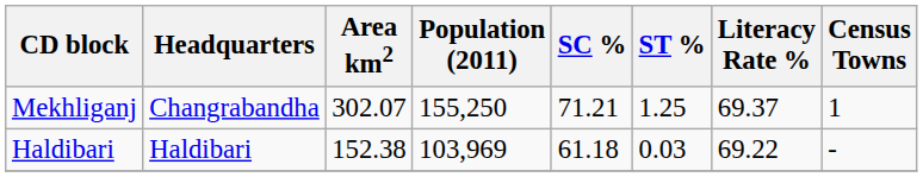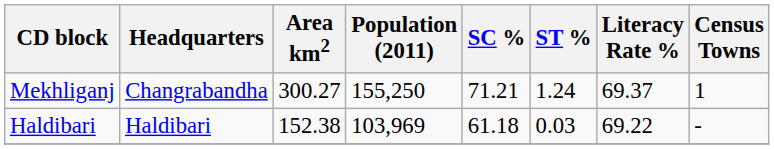 <table class="wikitable sortable">
 <tr>
 <th>CD block</th>
 <th>Headquarters</th>
 <th>Area<br>km<sup>2</sup></th>
 <th>Population<br>(2011)</th>
 <th><a href='#'>SC</a> %</th>
 <th><a href='#'>ST</a> %</th>
 <th>Literacy<br> Rate %</th>
 <th>Census<br>Towns</th>
 </tr>
 <tr>
 <td><a href='#'>Mekhliganj</a></td>
 <td><a href='#'>Changrabandha</a></td>
-<td>302.07</td>
+<td>300.27</td>
 <td>155,250</td>
 <td>71.21</td>
-<td>1.25</td>
+<td>1.24</td>
 <td>69.37</td>
 <td>1</td>
 </tr>
 <tr>
 <td><a href='#'>Haldibari</a></td>
 <td><a href='#'>Haldibari</a></td>
 <td>152.38</td>
 <td>103,969</td>
 <td>61.18</td>
 <td>0.03</td>
 <td>69.22</td>
 <td>-</td>
 </tr>
 <tr>
 </tr>
 </table>
